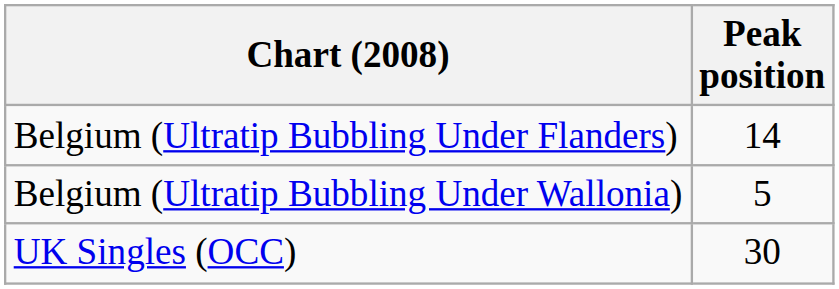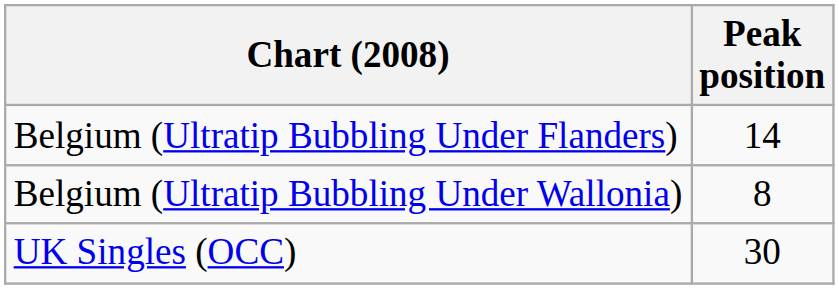 <table class="wikitable sortable">
 <tr>
 <th align="left">Chart (2008)</th>
 <th style="text-align:center;">Peak<br>position</th>
 </tr>
 <tr>
 <td>Belgium (<a href='#'>Ultratip Bubbling Under Flanders</a>)</td>
 <td style="text-align:center;">14</td>
 </tr>
 <tr>
 <td>Belgium (<a href='#'>Ultratip Bubbling Under Wallonia</a>)</td>
-<td style="text-align:center;">5</td>
+<td style="text-align:center;">8</td>
 </tr>
 <tr>
 <td align="left"><a href='#'>UK Singles</a> (<a href='#'>OCC</a>)</td>
 <td style="text-align:center;">30</td>
 </tr>
 </table>
